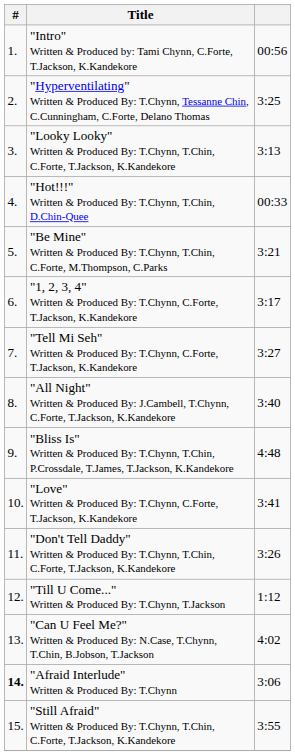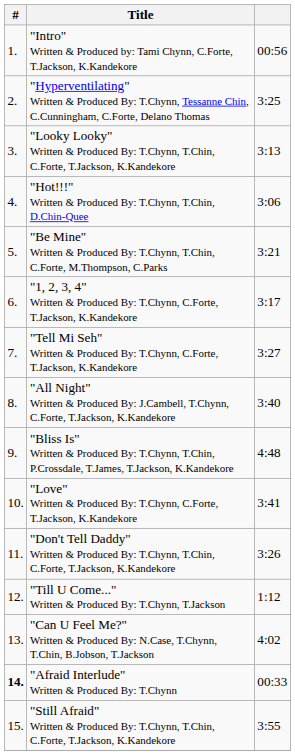 <table class="wikitable">
 <tr>
 <th>#</th>
 <th width="270">Title</th>
 <th></th>
 </tr>
 <tr>
 <td>1.</td>
 <td>"Intro" <br><small> Written & Produced by: Tami Chynn, C.Forte, T.Jackson, K.Kandekore </small></td>
 <td>00:56</td>
 </tr>
 <tr>
 <td>2.</td>
 <td>"<a href='#'>Hyperventilating</a>" <br><small>Written & Produced By: T.Chynn, <a href='#'>Tessanne Chin</a>, C.Cunningham, C.Forte, Delano Thomas</small></td>
 <td>3:25</td>
 </tr>
 <tr>
 <td>3.</td>
 <td>"Looky Looky" <br><small>Written & Produced By: T.Chynn, T.Chin, C.Forte, T.Jackson, K.Kandekore</small></td>
 <td>3:13</td>
 </tr>
 <tr>
 <td>4.</td>
 <td>"Hot!!!" <br><small>Written & Produced By: T.Chynn, T.Chin, <a href='#'>D.Chin-Quee</a></small></td>
-<td>00:33</td>
+<td>3:06</td>
 </tr>
 <tr>
 <td>5.</td>
 <td>"Be Mine" <br><small>Written & Produced By: T.Chynn, T.Chin, C.Forte, M.Thompson, C.Parks</small></td>
 <td>3:21</td>
 </tr>
 <tr>
 <td>6.</td>
 <td>"1, 2, 3, 4" <br><small>Written & Produced By: T.Chynn, C.Forte, T.Jackson, K.Kandekore</small></td>
 <td>3:17</td>
 </tr>
 <tr>
 <td>7.</td>
 <td>"Tell Mi Seh" <br><small>Written & Produced By: T.Chynn, C.Forte, T.Jackson, K.Kandekore</small></td>
 <td>3:27</td>
 </tr>
 <tr>
 <td>8.</td>
 <td>"All Night" <br><small>Written & Produced By: J.Cambell, T.Chynn, C.Forte, T.Jackson, K.Kandekore</small></td>
 <td>3:40</td>
 </tr>
 <tr>
 <td>9.</td>
 <td>"Bliss Is" <br><small>Written & Produced By: T.Chynn, T.Chin, P.Crossdale, T.James, T.Jackson, K.Kandekore</small></td>
 <td>4:48</td>
 </tr>
 <tr>
 <td>10.</td>
 <td>"Love" <br><small>Written & Produced By: T.Chynn, C.Forte, T.Jackson, K.Kandekore</small></td>
 <td>3:41</td>
 </tr>
 <tr>
 <td>11.</td>
 <td>"Don't Tell Daddy" <br><small>Written & Produced By: T.Chynn, T.Chin, C.Forte, T.Jackson, K.Kandekore</small></td>
 <td>3:26</td>
 </tr>
 <tr>
 <td>12.</td>
 <td>"Till U Come..." <br><small>Written & Produced By: T.Chynn, T.Jackson</small></td>
 <td>1:12</td>
 </tr>
 <tr>
 <td>13.</td>
 <td>"Can U Feel Me?" <br><small>Written & Produced By: N.Case, T.Chynn, T.Chin, B.Jobson, T.Jackson</small></td>
 <td>4:02</td>
 </tr>
 <tr>
 <td><strong>14.</strong></td>
 <td>"Afraid Interlude" <br><small>Written & Produced By: T.Chynn</small></td>
-<td>3:06</td>
+<td>00:33</td>
 </tr>
 <tr>
 <td>15.</td>
 <td>"Still Afraid" <br><small>Written & Produced By: T.Chynn, T.Chin, C.Forte, T.Jackson, K.Kandekore</small></td>
 <td>3:55</td>
 </tr>
 <tr>
 </tr>
 </table>
